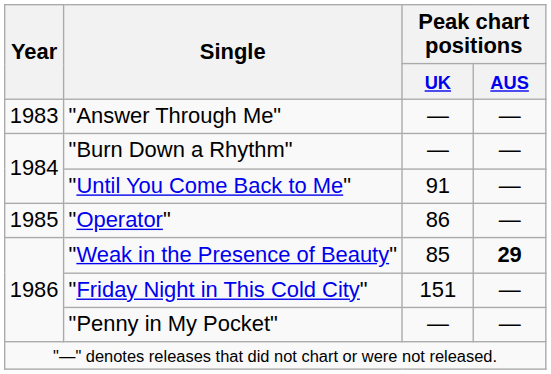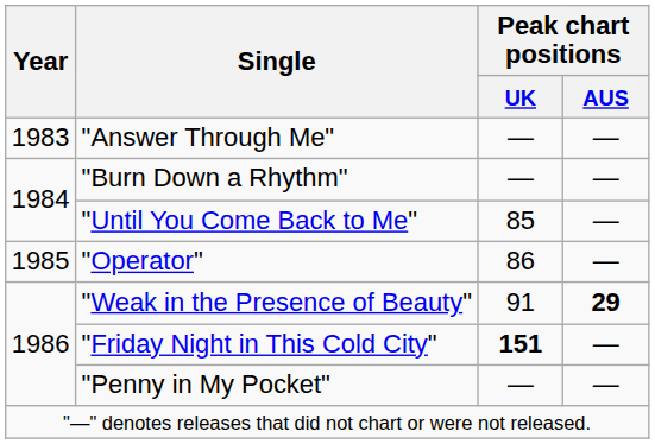 <table class="wikitable">
 <tr>
 <th scope="col" rowspan="2">Year</th>
 <th scope="col" rowspan="2">Single</th>
 <th scope="col" colspan="2">Peak chart positions</th>
 </tr>
 <tr>
 <th style="width:45px;"><small><a href='#'>UK</a></small><br></th>
 <th style="width:45px;"><small><a href='#'>AUS</a></small><br></th>
 </tr>
 <tr>
 <td>1983</td>
 <td>"Answer Through Me"</td>
 <td align=center>―</td>
 <td align=center>―</td>
 </tr>
 <tr>
 <td rowspan="2">1984</td>
 <td>"Burn Down a Rhythm"</td>
 <td align=center>―</td>
 <td align=center>―</td>
 </tr>
 <tr>
 <td>"<a href='#'>Until You Come Back to Me</a>"</td>
-<td align=center>91</td>
+<td align=center>85</td>
 <td align=center>―</td>
 </tr>
 <tr>
 <td>1985</td>
 <td>"<a href='#'>Operator</a>"</td>
 <td align=center>86</td>
 <td align=center>—</td>
 </tr>
 <tr>
 <td rowspan="3">1986</td>
 <td>"<a href='#'>Weak in the Presence of Beauty</a>"</td>
-<td align=center>85</td>
+<td align=center>91</td>
 <td align=center><strong>29</strong></td>
 </tr>
 <tr>
 <td>"<a href='#'>Friday Night in This Cold City</a>"</td>
-<td align=center>151</td>
+<td align=center><strong>151</strong></td>
 <td align=center>―</td>
 </tr>
 <tr>
 <td>"Penny in My Pocket"</td>
 <td align=center>―</td>
 <td align=center>―</td>
 </tr>
 <tr>
 <td colspan="6" style="text-align:center; font-size:9pt;">"—" denotes releases that did not chart or were not released.</td>
 </tr>
 </table>
